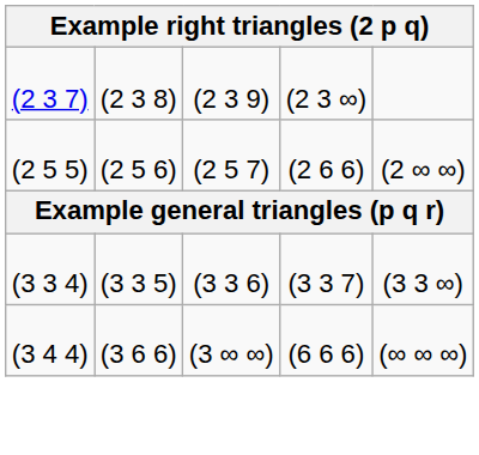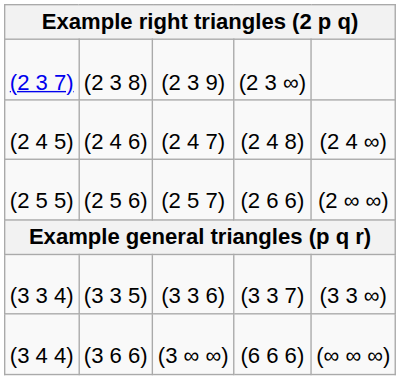 <table class="wikitable">
 <tr>
 <th colspan=5>Example right triangles (2 p q)</th>
 </tr>
 <tr align=center>
 <td><br><a href='#'>(2 3 7)</a></td>
 <td><br>(2 3 8)</td>
 <td><br>(2 3 9)</td>
 <td><br>(2 3 ∞)</td>
+</tr>
+<tr align=center>
+<td><br>(2 4 5)</td>
+<td><br>(2 4 6)</td>
+<td><br>(2 4 7)</td>
+<td><br>(2 4 8)</td>
+<td><br>(2 4 ∞)</td>
 </tr>
 <tr align=center>
 <td><br>(2 5 5)</td>
 <td><br>(2 5 6)</td>
 <td><br>(2 5 7)</td>
 <td><br>(2 6 6)</td>
 <td><br>(2 ∞ ∞)</td>
 </tr>
 <tr align=center>
 <th colspan=5>Example general triangles (p q r)</th>
 </tr>
 <tr align=center>
 <td><br>(3 3 4)</td>
 <td><br>(3 3 5)</td>
 <td><br>(3 3 6)</td>
 <td><br>(3 3 7)</td>
 <td><br>(3 3 ∞)</td>
 </tr>
 <tr align=center>
 <td><br>(3 4 4)</td>
 <td><br>(3 6 6)</td>
 <td><br>(3 ∞ ∞)</td>
 <td><br>(6 6 6)</td>
 <td><br>(∞ ∞ ∞)</td>
 </tr>
 </table>
